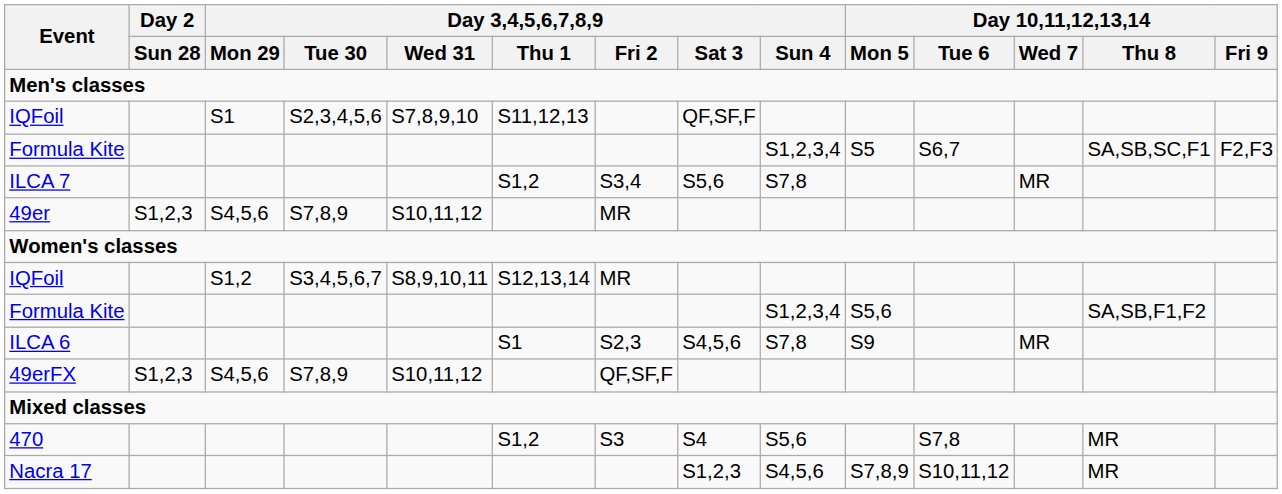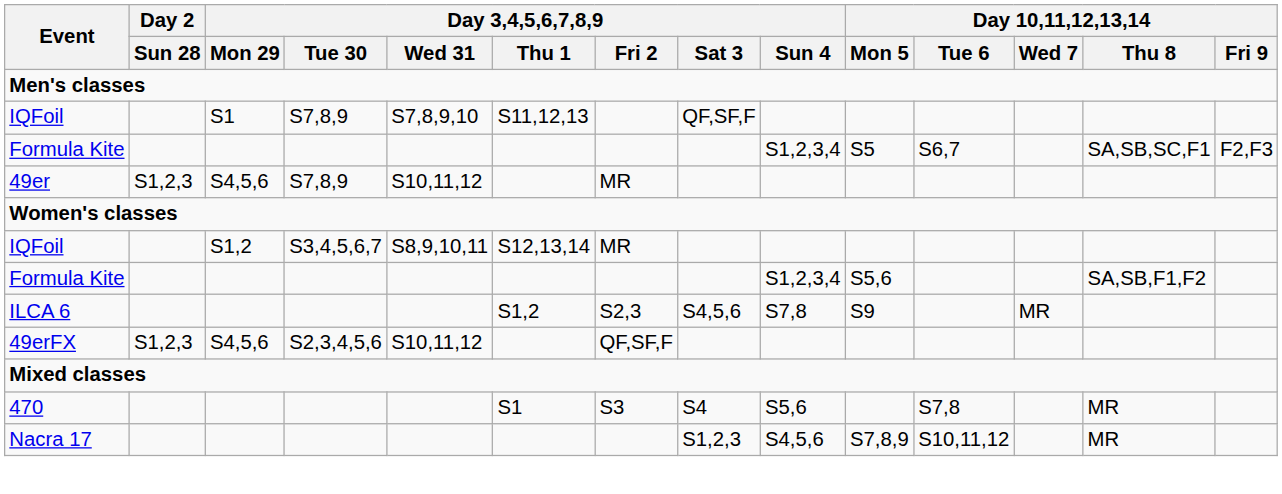 <table class="wikitable olympic-schedule sailing">
 <tr>
 <th rowspan=2>Event</th>
 <th>Day 2</th>
 <th colspan=7>Day 3,4,5,6,7,8,9</th>
 <th colspan=5>Day 10,11,12,13,14</th>
 </tr>
 <tr>
 <th>Sun 28</th>
 <th>Mon 29</th>
 <th>Tue 30</th>
 <th>Wed 31</th>
 <th>Thu 1</th>
 <th>Fri 2</th>
 <th>Sat 3</th>
 <th>Sun 4</th>
 <th>Mon 5</th>
 <th>Tue 6</th>
 <th>Wed 7</th>
 <th>Thu 8</th>
 <th>Fri 9</th>
 </tr>
 <tr>
 <td colspan=14 class="event"><strong>Men's classes</strong></td>
 </tr>
 <tr>
 <td class="event"><a href='#'>IQFoil</a></td>
 <td></td>
 <td class="series">S1</td>
-<td class="series">S2,3,4,5,6</td>
+<td class="series">S7,8,9</td>
 <td class="series">S7,8,9,10</td>
 <td class="series">S11,12,13</td>
 <td></td>
 <td class="medal-race">QF,SF,F</td>
 <td></td>
 <td></td>
 <td></td>
 <td></td>
 <td></td>
 <td></td>
 </tr>
 <tr>
 <td class="event"><a href='#'>Formula Kite</a></td>
 <td></td>
 <td></td>
 <td></td>
 <td></td>
 <td></td>
 <td></td>
 <td></td>
 <td class="series">S1,2,3,4</td>
 <td class="series">S5</td>
 <td class="series">S6,7</td>
 <td></td>
 <td class="medal-race">SA,SB,SC,F1</td>
 <td class="medal-race">F2,F3</td>
-</tr>
-<tr>
-<td class="event"><a href='#'>ILCA 7</a></td>
-<td></td>
-<td></td>
-<td></td>
-<td></td>
-<td class="series">S1,2</td>
-<td class="series">S3,4</td>
-<td class="series">S5,6</td>
-<td class="series">S7,8</td>
-<td></td>
-<td></td>
-<td class="medal-race">MR</td>
-<td></td>
-<td></td>
 </tr>
 <tr>
 <td class="event"><a href='#'>49er</a></td>
 <td class="series">S1,2,3</td>
 <td class="series">S4,5,6</td>
 <td class="series">S7,8,9</td>
 <td class="series">S10,11,12</td>
 <td></td>
 <td class="medal-race">MR</td>
 <td></td>
 <td></td>
 <td></td>
 <td></td>
 <td></td>
 <td></td>
 <td></td>
 </tr>
 <tr>
 <td colspan=14 class="event"><strong>Women's classes</strong></td>
 </tr>
 <tr>
 <td class="event"><a href='#'>IQFoil</a></td>
 <td></td>
 <td class="series">S1,2</td>
 <td class="series">S3,4,5,6,7</td>
 <td class="series">S8,9,10,11</td>
 <td class="series">S12,13,14</td>
 <td class="medal-race">MR</td>
 <td></td>
 <td></td>
 <td></td>
 <td></td>
 <td></td>
 <td></td>
 </tr>
 <tr>
 <td class="event"><a href='#'>Formula Kite</a></td>
 <td></td>
 <td></td>
 <td></td>
 <td></td>
 <td></td>
 <td></td>
 <td></td>
 <td class="series">S1,2,3,4</td>
 <td class="series">S5,6</td>
 <td></td>
 <td></td>
 <td class="medal-race">SA,SB,F1,F2</td>
 <td></td>
 </tr>
 <tr>
 <td class="event"><a href='#'>ILCA 6</a></td>
 <td></td>
 <td></td>
 <td></td>
 <td></td>
-<td class="series">S1</td>
+<td class="series">S1,2</td>
 <td class="series">S2,3</td>
 <td class="series">S4,5,6</td>
 <td class="series">S7,8</td>
 <td class="series">S9</td>
 <td></td>
 <td class="medal-race">MR</td>
 <td></td>
 <td></td>
 </tr>
 <tr>
 <td class="event"><a href='#'>49erFX</a></td>
 <td class="series">S1,2,3</td>
 <td class="series">S4,5,6</td>
-<td class="series">S7,8,9</td>
+<td class="series">S2,3,4,5,6</td>
 <td class="series">S10,11,12</td>
 <td></td>
 <td class="medal-race">QF,SF,F</td>
 <td></td>
 <td></td>
 <td></td>
 <td></td>
 <td></td>
 <td></td>
 <td></td>
 </tr>
 <tr>
 <td colspan=14 class="event"><strong>Mixed classes</strong></td>
 </tr>
 <tr>
 <td class="event"><a href='#'>470</a></td>
 <td></td>
 <td></td>
 <td></td>
 <td></td>
-<td class="series">S1,2</td>
+<td class="series">S1</td>
 <td class="series">S3</td>
 <td class="series">S4</td>
 <td class="series">S5,6</td>
 <td></td>
 <td class="series">S7,8</td>
 <td></td>
 <td class="medal-race">MR</td>
 <td></td>
 </tr>
 <tr>
 <td class="event"><a href='#'>Nacra 17</a></td>
 <td></td>
 <td></td>
 <td></td>
 <td></td>
 <td></td>
 <td></td>
 <td class="series">S1,2,3</td>
 <td class="series">S4,5,6</td>
 <td class="series">S7,8,9</td>
 <td class="series">S10,11,12</td>
 <td></td>
 <td class="medal-race">MR</td>
 <td></td>
 </tr>
 </table>
